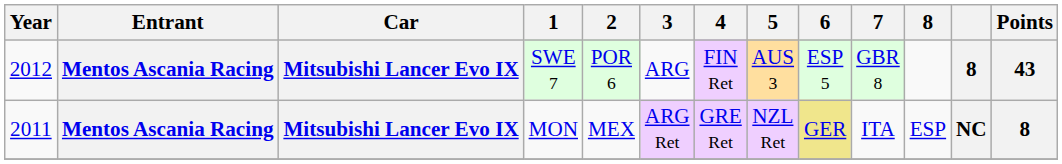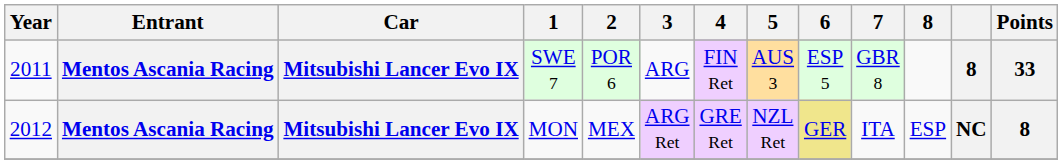 <table class="wikitable" border="1" style="text-align:center; font-size:90%;">
 <tr>
 <th>Year</th>
 <th>Entrant</th>
 <th>Car</th>
 <th>1</th>
 <th>2</th>
 <th>3</th>
 <th>4</th>
 <th>5</th>
 <th>6</th>
 <th>7</th>
 <th>8</th>
 <th></th>
 <th>Points</th>
 </tr>
 <tr>
-<td><a href='#'>2012</a></td>
+<td><a href='#'>2011</a></td>
 <th><a href='#'>Mentos Ascania Racing</a></th>
 <th><a href='#'>Mitsubishi Lancer Evo IX</a></th>
 <td style="background:#DFFFDF;"><a href='#'>SWE</a><br><small>7</small></td>
 <td style="background:#DFFFDF;"><a href='#'>POR</a><br><small>6</small></td>
 <td><a href='#'>ARG</a></td>
 <td style="background:#EFCFFF;"><a href='#'>FIN</a><br><small>Ret</small></td>
 <td style="background:#FFDF9F;"><a href='#'>AUS</a><br><small>3</small></td>
 <td style="background:#DFFFDF;"><a href='#'>ESP</a><br><small>5</small></td>
 <td style="background:#DFFFDF;"><a href='#'>GBR</a><br><small>8</small></td>
 <td></td>
 <th>8</th>
-<th>43</th>
+<th>33</th>
 </tr>
 <tr>
-<td><a href='#'>2011</a></td>
+<td><a href='#'>2012</a></td>
 <th><a href='#'>Mentos Ascania Racing</a></th>
 <th><a href='#'>Mitsubishi Lancer Evo IX</a></th>
 <td><a href='#'>MON</a></td>
 <td><a href='#'>MEX</a></td>
 <td style="background:#EFCFFF;"><a href='#'>ARG</a><br><small>Ret</small></td>
 <td style="background:#EFCFFF;"><a href='#'>GRE</a><br><small>Ret</small></td>
 <td style="background:#EFCFFF;"><a href='#'>NZL</a><br><small>Ret</small></td>
 <td style="background: khaki;"><a href='#'>GER</a></td>
 <td><a href='#'>ITA</a></td>
 <td><a href='#'>ESP</a></td>
 <th>NC</th>
 <th>8</th>
 </tr>
 <tr>
 </tr>
 </table>
